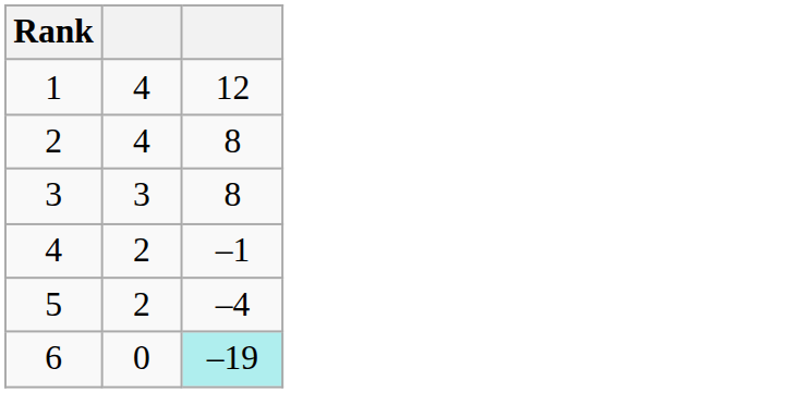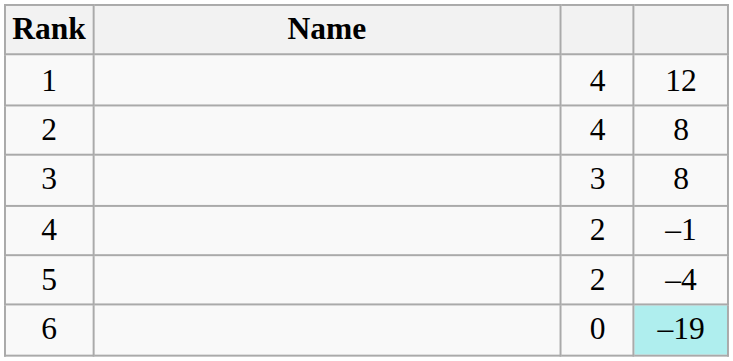 <table class="wikitable">
 <tr>
 <th width=30>Rank</th>
+<th width=230>Name</th>
 <th width=30></th>
 <th width=40></th>
 </tr>
 <tr align="center">
 <td>1</td>
+<td align="left"></td>
 <td>4</td>
 <td>12</td>
 </tr>
 <tr align="center">
 <td>2</td>
+<td align="left"></td>
 <td>4</td>
 <td>8</td>
 </tr>
 <tr align="center">
 <td>3</td>
+<td align="left"></td>
 <td>3</td>
 <td>8</td>
 </tr>
 <tr align="center">
 <td>4</td>
+<td align="left"></td>
 <td>2</td>
 <td>–1</td>
 </tr>
 <tr align="center">
 <td>5</td>
+<td align="left"></td>
 <td>2</td>
 <td>–4</td>
 </tr>
 <tr align="center">
 <td>6</td>
+<td align="left"></td>
 <td>0</td>
 <td style="background: paleturquoise;">–19</td>
 </tr>
 </table>
